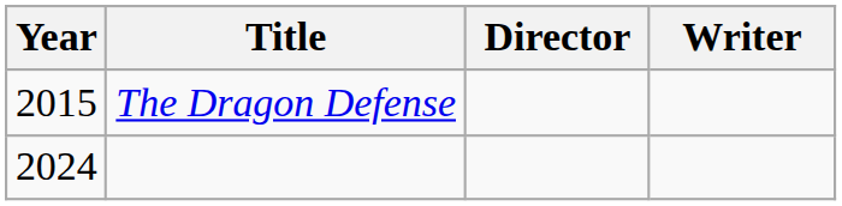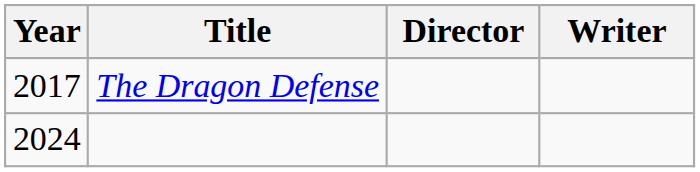 <table class="wikitable">
 <tr>
 <th>Year</th>
 <th>Title</th>
 <th width="65">Director</th>
 <th width="65">Writer</th>
 </tr>
 <tr>
-<td>2015</td>
+<td>2017</td>
 <td><em><a href='#'>The Dragon Defense</a></em></td>
 <td></td>
 <td></td>
 </tr>
 <tr>
 <td>2024</td>
 <td><em></em></td>
 <td></td>
 <td></td>
 </tr>
 </table>
